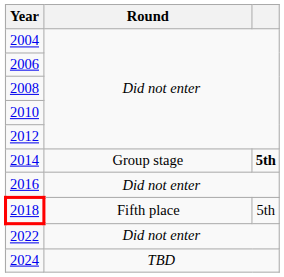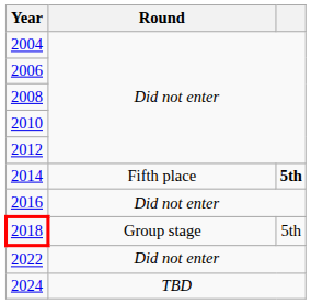 <table class="wikitable" style="text-align: center; font-size:90%">
 <tr>
 <th>Year</th>
 <th style="width:200px">Round</th>
 <th></th>
 </tr>
 <tr>
 <td><a href='#'>2004</a></td>
 <td colspan="2" rowspan="5"><em>Did not enter</em></td>
 </tr>
 <tr>
 <td><a href='#'>2006</a></td>
 </tr>
 <tr>
 <td><a href='#'>2008</a></td>
 </tr>
 <tr>
 <td><a href='#'>2010</a></td>
 </tr>
 <tr>
 <td><a href='#'>2012</a></td>
 </tr>
 <tr>
 <td><a href='#'>2014</a></td>
-<td>Group stage</td>
+<td>Fifth place</td>
 <td><strong>5th</strong></td>
 </tr>
 <tr>
 <td><a href='#'>2016</a></td>
 <td colspan="2"><em>Did not enter</em></td>
 </tr>
 <tr>
 <td style="border: 3px solid red"><a href='#'>2018</a></td>
-<td>Fifth place</td>
+<td>Group stage</td>
 <td>5th</td>
 </tr>
 <tr>
 <td><a href='#'>2022</a></td>
 <td colspan="2"><em>Did not enter</em></td>
 </tr>
 <tr>
 <td><a href='#'>2024</a></td>
 <td colspan="2"><em>TBD</em></td>
 </tr>
 </table>
